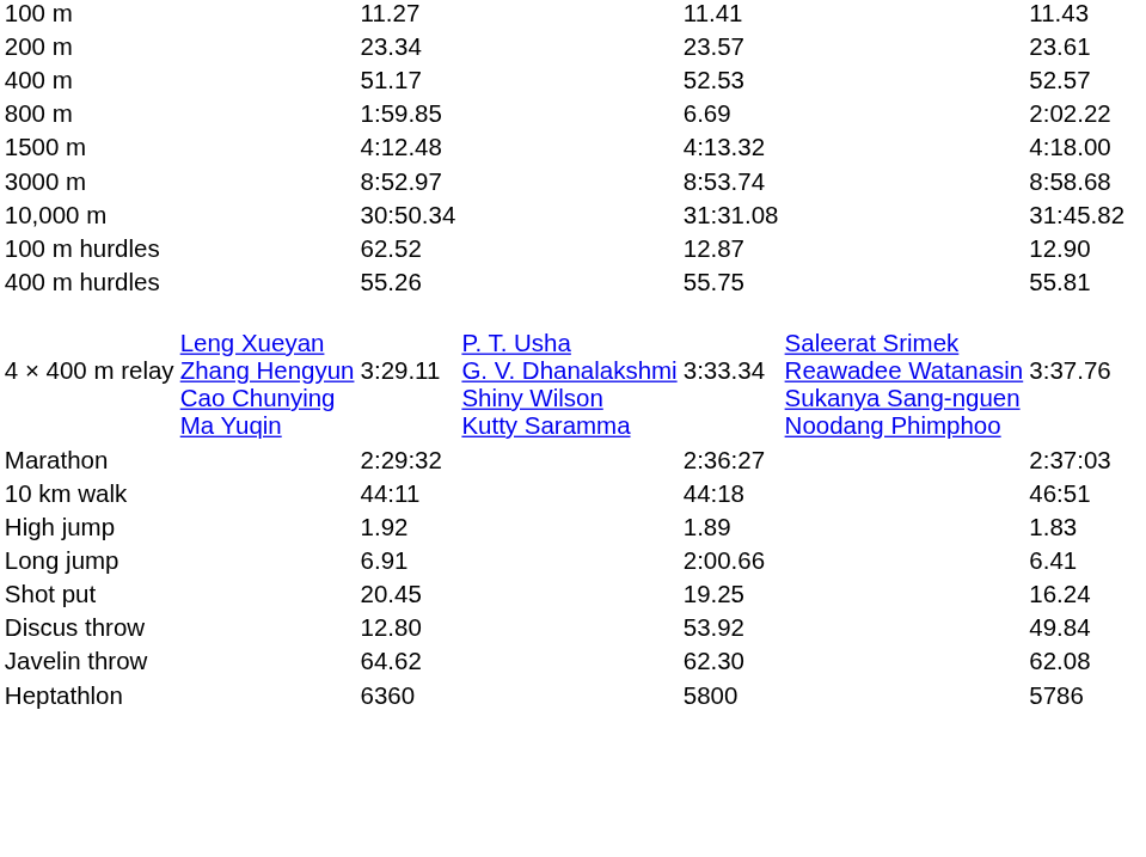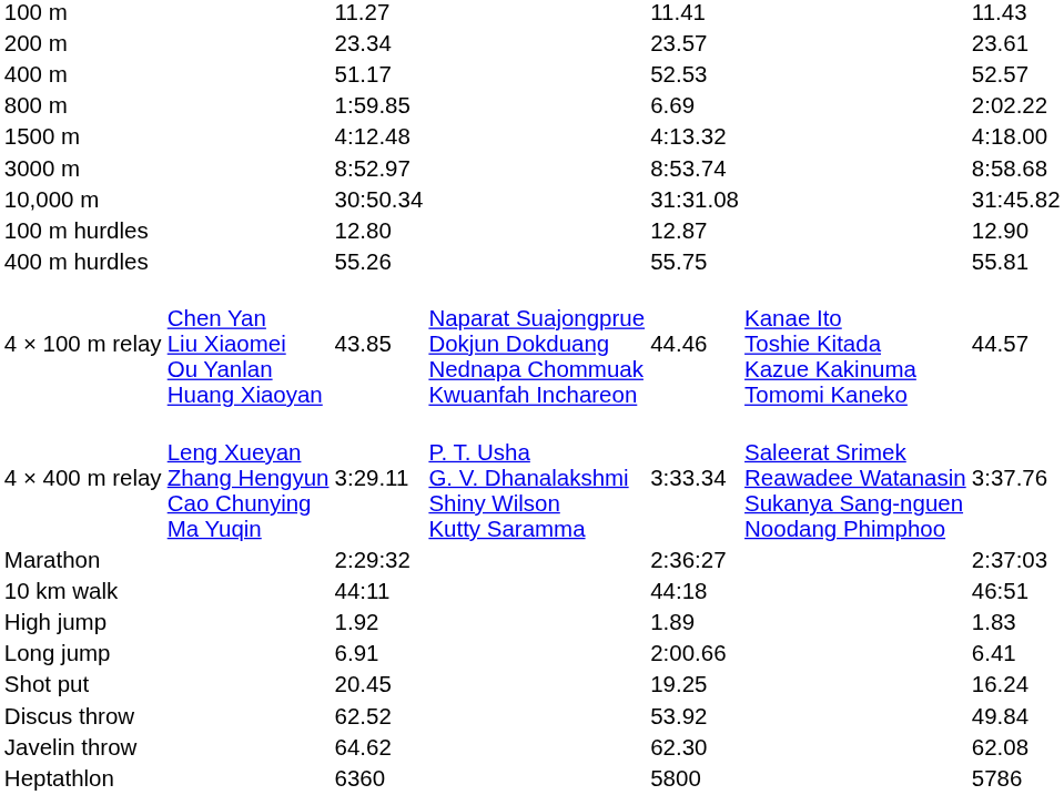 <table>
 <tr>
 <td>100 m<br></td>
 <td></td>
 <td>11.27<br></td>
 <td></td>
 <td>11.41</td>
 <td></td>
 <td>11.43</td>
 </tr>
 <tr>
 <td>200 m<br></td>
 <td></td>
 <td>23.34<br></td>
 <td></td>
 <td>23.57</td>
 <td></td>
 <td>23.61</td>
 </tr>
 <tr>
 <td>400 m<br></td>
 <td></td>
 <td>51.17<br></td>
 <td></td>
 <td>52.53</td>
 <td></td>
 <td>52.57</td>
 </tr>
 <tr>
 <td>800 m<br></td>
 <td></td>
 <td>1:59.85<br></td>
 <td></td>
 <td>6.69</td>
 <td></td>
 <td>2:02.22</td>
 </tr>
 <tr>
 <td>1500 m<br></td>
 <td></td>
 <td>4:12.48<br></td>
 <td></td>
 <td>4:13.32</td>
 <td></td>
 <td>4:18.00</td>
 </tr>
 <tr>
 <td>3000 m<br></td>
 <td></td>
 <td>8:52.97<br></td>
 <td></td>
 <td>8:53.74</td>
 <td></td>
 <td>8:58.68</td>
 </tr>
 <tr>
 <td>10,000 m<br></td>
 <td></td>
 <td>30:50.34<br></td>
 <td></td>
 <td>31:31.08</td>
 <td></td>
 <td>31:45.82</td>
 </tr>
 <tr>
 <td>100 m hurdles<br></td>
 <td></td>
-<td>62.52</td>
+<td>12.80</td>
 <td></td>
 <td>12.87</td>
 <td></td>
 <td>12.90</td>
 </tr>
 <tr>
 <td>400 m hurdles<br></td>
 <td></td>
 <td>55.26<br></td>
 <td></td>
 <td>55.75</td>
 <td></td>
 <td>55.81</td>
+</tr>
+<tr>
+<td>4 × 100 m relay<br></td>
+<td><br><a href='#'>Chen Yan</a><br><a href='#'>Liu Xiaomei</a><br><a href='#'>Ou Yanlan</a><br><a href='#'>Huang Xiaoyan</a></td>
+<td>43.85<br></td>
+<td><br><a href='#'>Naparat Suajongprue</a><br><a href='#'>Dokjun Dokduang</a><br><a href='#'>Nednapa Chommuak</a><br><a href='#'>Kwuanfah Inchareon</a></td>
+<td>44.46</td>
+<td><br><a href='#'>Kanae Ito</a><br><a href='#'>Toshie Kitada</a><br><a href='#'>Kazue Kakinuma</a><br><a href='#'>Tomomi Kaneko</a></td>
+<td>44.57</td>
 </tr>
 <tr>
 <td>4 × 400 m relay<br></td>
 <td><br><a href='#'>Leng Xueyan</a><br><a href='#'>Zhang Hengyun</a><br><a href='#'>Cao Chunying</a><br><a href='#'>Ma Yuqin</a></td>
 <td>3:29.11<br></td>
 <td><br><a href='#'>P. T. Usha</a><br><a href='#'>G. V. Dhanalakshmi</a><br><a href='#'>Shiny Wilson</a><br><a href='#'>Kutty Saramma</a></td>
 <td>3:33.34</td>
 <td><br><a href='#'>Saleerat Srimek</a><br><a href='#'>Reawadee Watanasin</a><br><a href='#'>Sukanya Sang-nguen</a><br><a href='#'>Noodang Phimphoo</a></td>
 <td>3:37.76</td>
 </tr>
 <tr>
 <td>Marathon<br></td>
 <td></td>
 <td>2:29:32<br></td>
 <td></td>
 <td>2:36:27</td>
 <td></td>
 <td>2:37:03</td>
 </tr>
 <tr>
 <td>10 km walk<br></td>
 <td></td>
 <td>44:11<br></td>
 <td></td>
 <td>44:18</td>
 <td></td>
 <td>46:51</td>
 </tr>
 <tr>
 <td>High jump<br></td>
 <td></td>
 <td>1.92</td>
 <td></td>
 <td>1.89</td>
 <td></td>
 <td>1.83</td>
 </tr>
 <tr>
 <td>Long jump<br></td>
 <td></td>
 <td>6.91<br></td>
 <td></td>
 <td>2:00.66</td>
 <td></td>
 <td>6.41</td>
 </tr>
 <tr>
 <td>Shot put<br></td>
 <td></td>
 <td>20.45</td>
 <td></td>
 <td>19.25</td>
 <td></td>
 <td>16.24</td>
 </tr>
 <tr>
 <td>Discus throw<br></td>
 <td></td>
-<td>12.80</td>
+<td>62.52</td>
 <td></td>
 <td>53.92</td>
 <td></td>
 <td>49.84</td>
 </tr>
 <tr>
 <td>Javelin throw<br></td>
 <td></td>
 <td>64.62</td>
 <td></td>
 <td>62.30</td>
 <td></td>
 <td>62.08</td>
 </tr>
 <tr>
 <td>Heptathlon<br></td>
 <td></td>
 <td>6360<br></td>
 <td></td>
 <td>5800</td>
 <td></td>
 <td>5786</td>
 </tr>
 </table>
